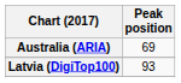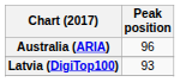 <table class="wikitable sortable plainrowheaders" style="text-align:center">
 <tr>
 <th scope="col">Chart (2017)</th>
 <th scope="col">Peak<br>position</th>
 </tr>
 <tr>
 <th scope="row">Australia (<a href='#'>ARIA</a>)</th>
-<td>69</td>
+<td>96</td>
 </tr>
 <tr>
 </tr>
 <tr>
 </tr>
 <tr>
 </tr>
 <tr>
 <th scope="row">Latvia (<a href='#'>DigiTop100</a>)</th>
 <td>93</td>
 </tr>
 <tr>
 </tr>
 <tr>
 </tr>
 <tr>
 </tr>
 <tr>
 </tr>
 <tr>
 </tr>
 <tr>
 </tr>
 <tr>
 </tr>
 </table>
